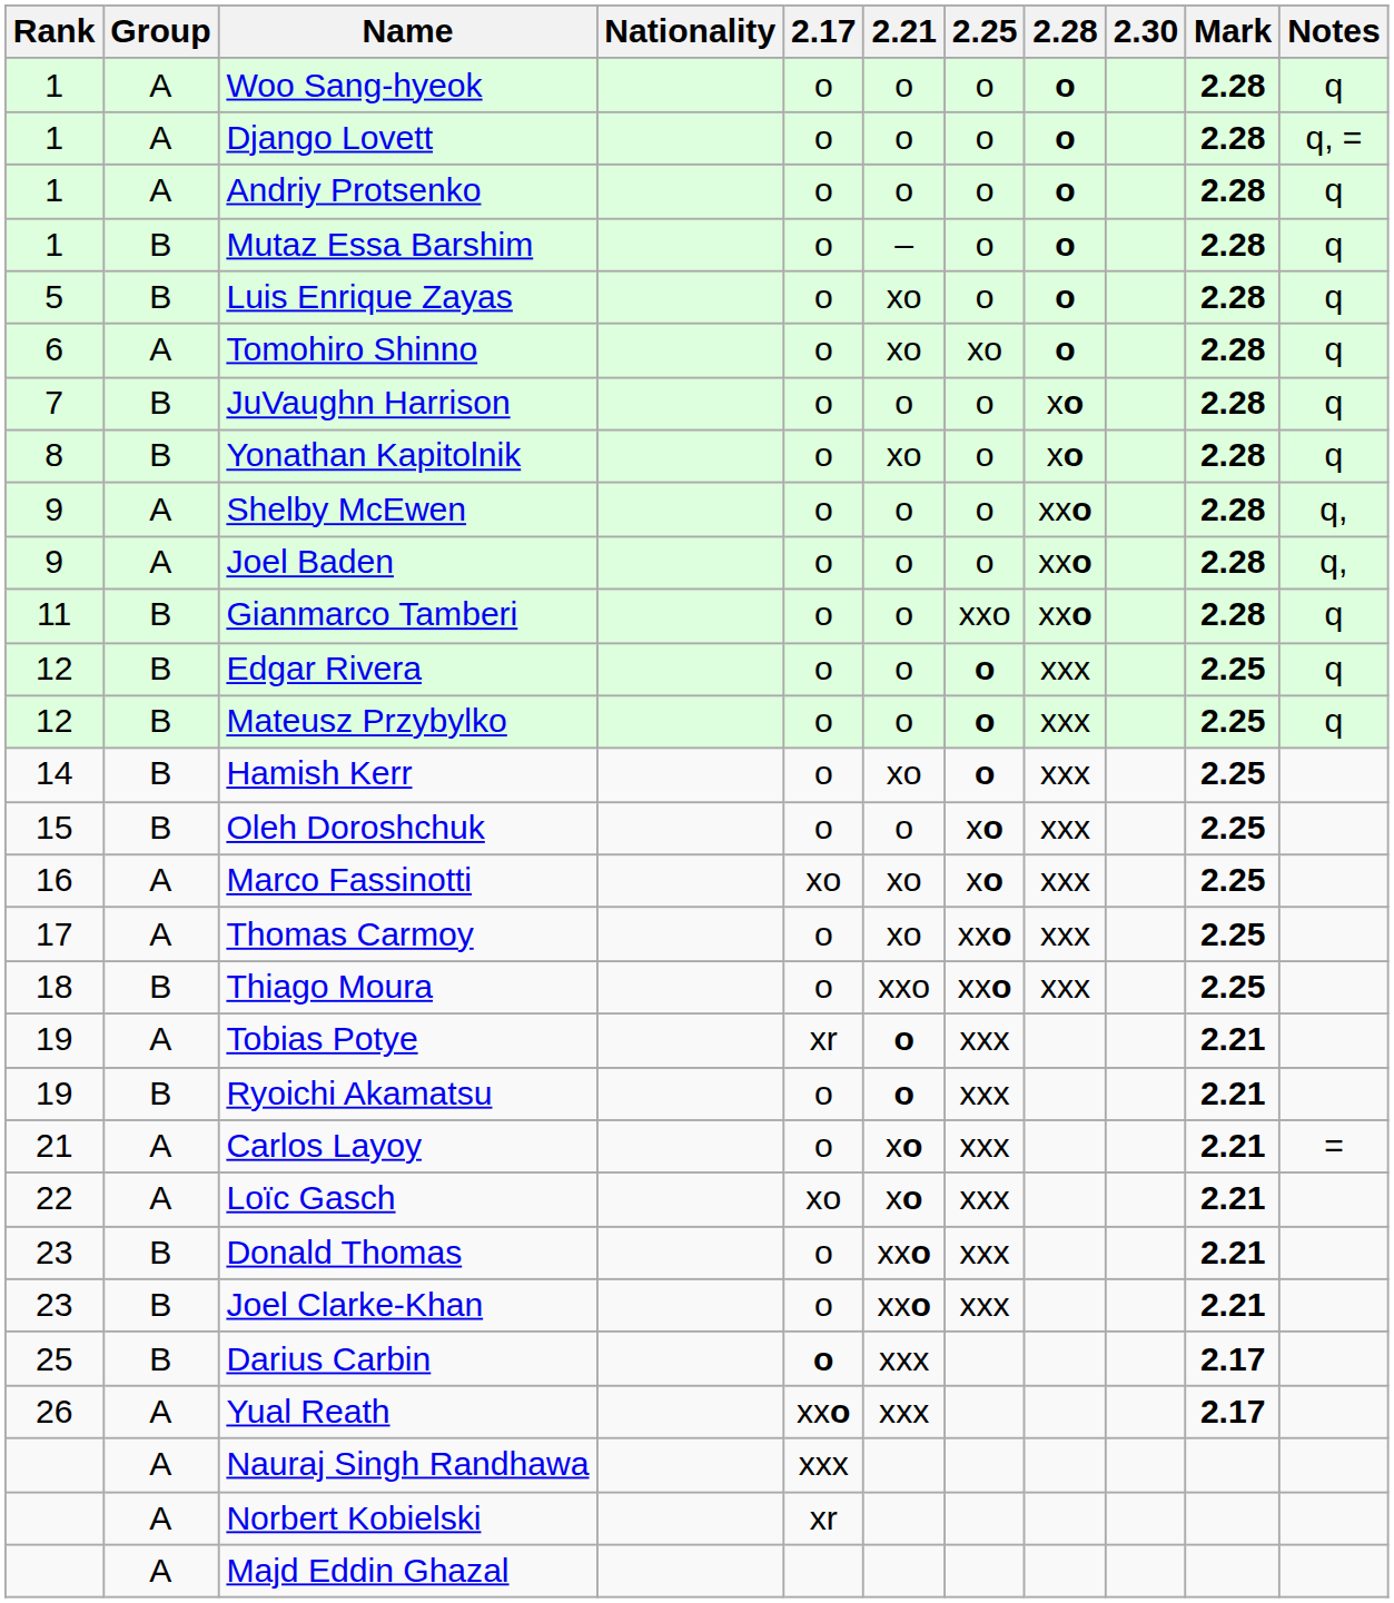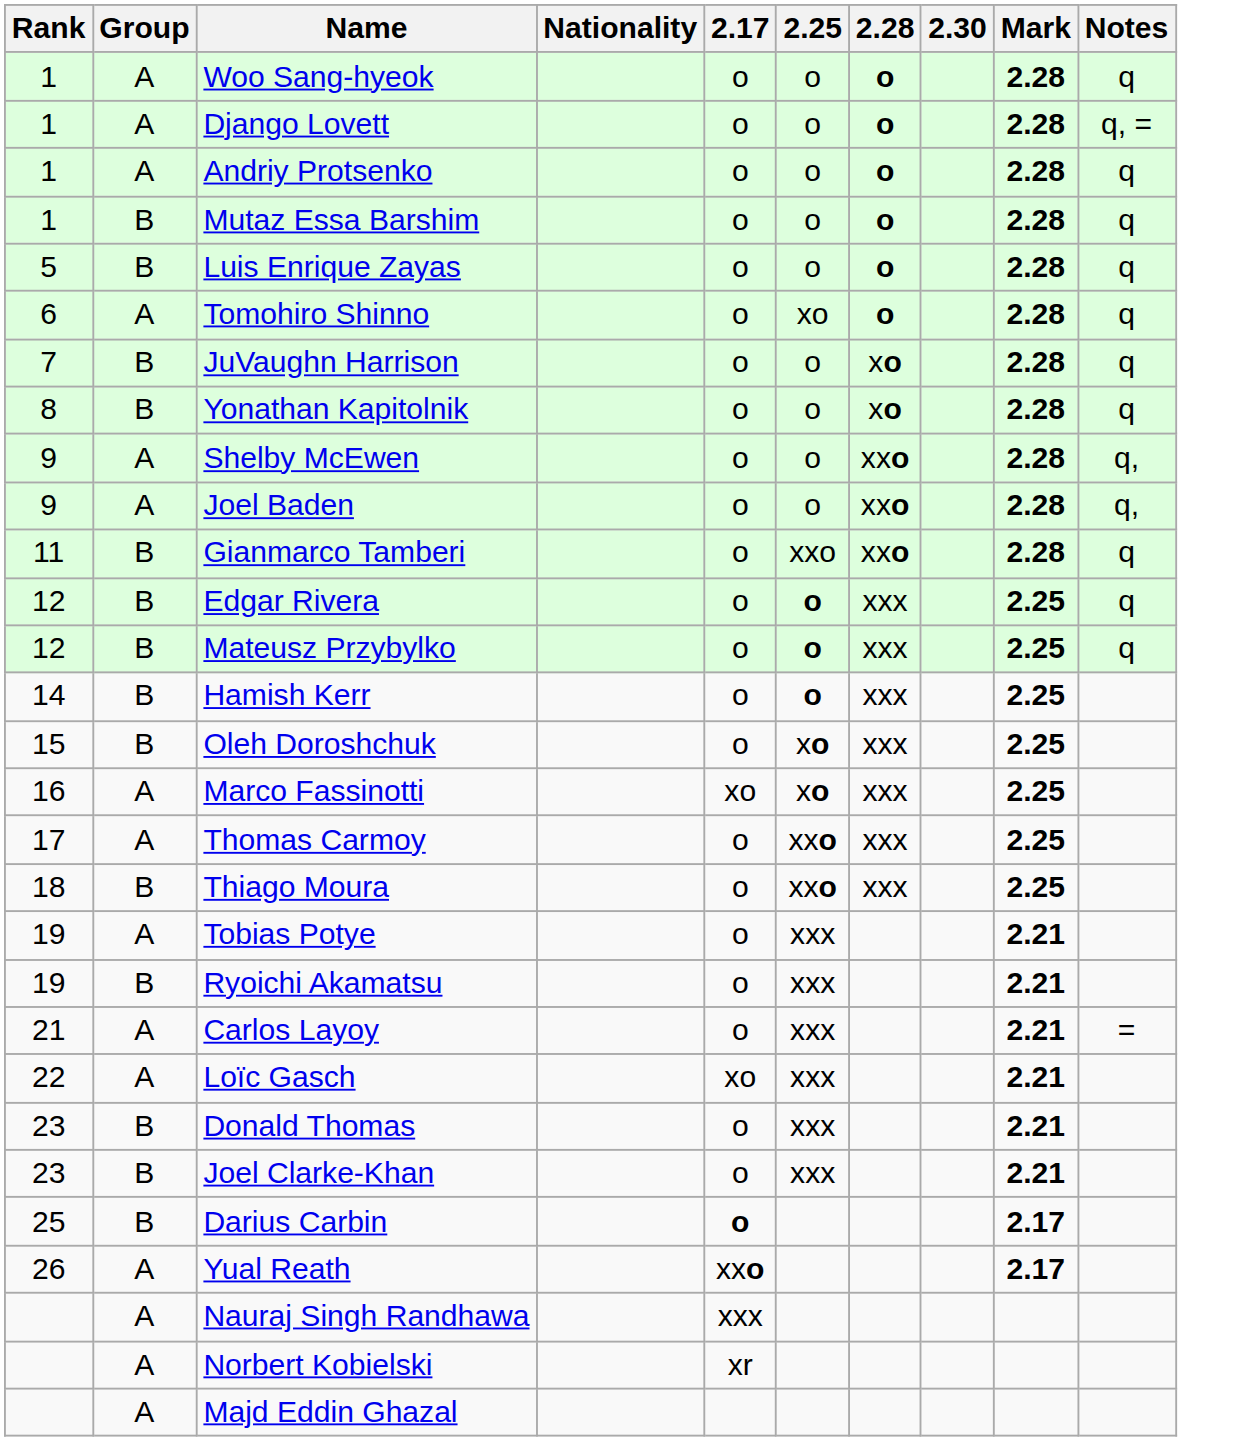 <table class="wikitable sortable" style="text-align:center">
 <tr>
 <th>Rank</th>
 <th>Group</th>
 <th>Name</th>
 <th>Nationality</th>
 <th>2.17</th>
-<th>2.21</th>
 <th>2.25</th>
 <th>2.28</th>
 <th>2.30</th>
 <th>Mark</th>
 <th>Notes</th>
 </tr>
 <tr bgcolor=ddffdd>
 <td>1</td>
 <td>A</td>
 <td align=left><a href='#'>Woo Sang-hyeok</a></td>
 <td align=left></td>
-<td>o</td>
 <td>o</td>
 <td>o</td>
 <td><strong>o</strong></td>
 <td></td>
 <td><strong>2.28</strong></td>
 <td>q</td>
 </tr>
 <tr bgcolor=ddffdd>
 <td>1</td>
 <td>A</td>
 <td align=left><a href='#'>Django Lovett</a></td>
 <td align=left></td>
 <td>o</td>
 <td>o</td>
-<td>o</td>
 <td><strong>o</strong></td>
 <td></td>
 <td><strong>2.28</strong></td>
 <td>q, =</td>
 </tr>
 <tr bgcolor=ddffdd>
 <td>1</td>
 <td>A</td>
 <td align=left><a href='#'>Andriy Protsenko</a></td>
 <td align=left></td>
-<td>o</td>
 <td>o</td>
 <td>o</td>
 <td><strong>o</strong></td>
 <td></td>
 <td><strong>2.28</strong></td>
 <td>q</td>
 </tr>
 <tr bgcolor=ddffdd>
 <td>1</td>
 <td>B</td>
 <td align=left><a href='#'>Mutaz Essa Barshim</a></td>
 <td align=left></td>
 <td>o</td>
-<td>–</td>
 <td>o</td>
 <td><strong>o</strong></td>
 <td></td>
 <td><strong>2.28</strong></td>
 <td>q</td>
 </tr>
 <tr bgcolor=ddffdd>
 <td>5</td>
 <td>B</td>
 <td align=left><a href='#'>Luis Enrique Zayas</a></td>
 <td align=left></td>
 <td>o</td>
-<td>xo</td>
 <td>o</td>
 <td><strong>o</strong></td>
 <td></td>
 <td><strong>2.28</strong></td>
 <td>q</td>
 </tr>
 <tr bgcolor=ddffdd>
 <td>6</td>
 <td>A</td>
 <td align=left><a href='#'>Tomohiro Shinno</a></td>
 <td align=left></td>
 <td>o</td>
 <td>xo</td>
-<td>xo</td>
 <td><strong>o</strong></td>
 <td></td>
 <td><strong>2.28</strong></td>
 <td>q</td>
 </tr>
 <tr bgcolor=ddffdd>
 <td>7</td>
 <td>B</td>
 <td align=left><a href='#'>JuVaughn Harrison</a></td>
 <td align=left></td>
-<td>o</td>
 <td>o</td>
 <td>o</td>
 <td>x<strong>o</strong></td>
 <td></td>
 <td><strong>2.28</strong></td>
 <td>q</td>
 </tr>
 <tr bgcolor=ddffdd>
 <td>8</td>
 <td>B</td>
 <td align=left><a href='#'>Yonathan Kapitolnik</a></td>
 <td align=left></td>
 <td>o</td>
-<td>xo</td>
 <td>o</td>
 <td>x<strong>o</strong></td>
 <td></td>
 <td><strong>2.28</strong></td>
 <td>q</td>
 </tr>
 <tr bgcolor=ddffdd>
 <td>9</td>
 <td>A</td>
 <td align=left><a href='#'>Shelby McEwen</a></td>
 <td align=left></td>
-<td>o</td>
 <td>o</td>
 <td>o</td>
 <td>xx<strong>o</strong></td>
 <td></td>
 <td><strong>2.28</strong></td>
 <td>q, </td>
 </tr>
 <tr bgcolor=ddffdd>
 <td>9</td>
 <td>A</td>
 <td align=left><a href='#'>Joel Baden</a></td>
 <td align=left></td>
 <td>o</td>
 <td>o</td>
-<td>o</td>
 <td>xx<strong>o</strong></td>
 <td></td>
 <td><strong>2.28</strong></td>
 <td>q, </td>
 </tr>
 <tr bgcolor=ddffdd>
 <td>11</td>
 <td>B</td>
 <td align=left><a href='#'>Gianmarco Tamberi</a></td>
 <td align=left></td>
-<td>o</td>
 <td>o</td>
 <td>xxo</td>
 <td>xx<strong>o</strong></td>
 <td></td>
 <td><strong>2.28</strong></td>
 <td>q</td>
 </tr>
 <tr bgcolor=ddffdd>
 <td>12</td>
 <td>B</td>
 <td align=left><a href='#'>Edgar Rivera</a></td>
 <td align=left></td>
 <td>o</td>
-<td>o</td>
 <td><strong>o</strong></td>
 <td>xxx</td>
 <td></td>
 <td><strong>2.25</strong></td>
 <td>q</td>
 </tr>
 <tr bgcolor=ddffdd>
 <td>12</td>
 <td>B</td>
 <td align=left><a href='#'>Mateusz Przybylko</a></td>
 <td align=left></td>
-<td>o</td>
 <td>o</td>
 <td><strong>o</strong></td>
 <td>xxx</td>
 <td></td>
 <td><strong>2.25</strong></td>
 <td>q</td>
 </tr>
 <tr>
 <td>14</td>
 <td>B</td>
 <td align=left><a href='#'>Hamish Kerr</a></td>
 <td align=left></td>
 <td>o</td>
-<td>xo</td>
 <td><strong>o</strong></td>
 <td>xxx</td>
 <td></td>
 <td><strong>2.25</strong></td>
 <td></td>
 </tr>
 <tr>
 <td>15</td>
 <td>B</td>
 <td align=left><a href='#'>Oleh Doroshchuk</a></td>
 <td align=left></td>
-<td>o</td>
 <td>o</td>
 <td>x<strong>o</strong></td>
 <td>xxx</td>
 <td></td>
 <td><strong>2.25</strong></td>
 <td></td>
 </tr>
 <tr>
 <td>16</td>
 <td>A</td>
 <td align=left><a href='#'>Marco Fassinotti</a></td>
 <td align=left></td>
 <td>xo</td>
-<td>xo</td>
 <td>x<strong>o</strong></td>
 <td>xxx</td>
 <td></td>
 <td><strong>2.25</strong></td>
 <td></td>
 </tr>
 <tr>
 <td>17</td>
 <td>A</td>
 <td align=left><a href='#'>Thomas Carmoy</a></td>
 <td align=left></td>
 <td>o</td>
-<td>xo</td>
 <td>xx<strong>o</strong></td>
 <td>xxx</td>
 <td></td>
 <td><strong>2.25</strong></td>
 <td></td>
 </tr>
 <tr>
 <td>18</td>
 <td>B</td>
 <td align=left><a href='#'>Thiago Moura</a></td>
 <td align=left></td>
 <td>o</td>
-<td>xxo</td>
 <td>xx<strong>o</strong></td>
 <td>xxx</td>
 <td></td>
 <td><strong>2.25</strong></td>
 <td></td>
 </tr>
 <tr>
 <td>19</td>
 <td>A</td>
 <td align=left><a href='#'>Tobias Potye</a></td>
 <td align=left></td>
-<td>xr</td>
-<td><strong>o</strong></td>
+<td>o</td>
 <td>xxx</td>
 <td></td>
 <td></td>
 <td><strong>2.21</strong></td>
 <td></td>
 </tr>
 <tr>
 <td>19</td>
 <td>B</td>
 <td align=left><a href='#'>Ryoichi Akamatsu</a></td>
 <td align=left></td>
 <td>o</td>
-<td><strong>o</strong></td>
 <td>xxx</td>
 <td></td>
 <td></td>
 <td><strong>2.21</strong></td>
 <td></td>
 </tr>
 <tr>
 <td>21</td>
 <td>A</td>
 <td align=left><a href='#'>Carlos Layoy</a></td>
 <td align=left></td>
 <td>o</td>
-<td>x<strong>o</strong></td>
 <td>xxx</td>
 <td></td>
 <td></td>
 <td><strong>2.21</strong></td>
 <td>=</td>
 </tr>
 <tr>
 <td>22</td>
 <td>A</td>
 <td align=left><a href='#'>Loïc Gasch</a></td>
 <td align=left></td>
 <td>xo</td>
-<td>x<strong>o</strong></td>
 <td>xxx</td>
 <td></td>
 <td></td>
 <td><strong>2.21</strong></td>
 <td></td>
 </tr>
 <tr>
 <td>23</td>
 <td>B</td>
 <td align=left><a href='#'>Donald Thomas</a></td>
 <td align=left></td>
 <td>o</td>
-<td>xx<strong>o</strong></td>
 <td>xxx</td>
 <td></td>
 <td></td>
 <td><strong>2.21</strong></td>
 <td></td>
 </tr>
 <tr>
 <td>23</td>
 <td>B</td>
 <td align=left><a href='#'>Joel Clarke-Khan</a></td>
 <td align=left></td>
 <td>o</td>
-<td>xx<strong>o</strong></td>
 <td>xxx</td>
 <td></td>
 <td></td>
 <td><strong>2.21</strong></td>
 <td></td>
 </tr>
 <tr>
 <td>25</td>
 <td>B</td>
 <td align=left><a href='#'>Darius Carbin</a></td>
 <td align=left></td>
 <td><strong>o</strong></td>
-<td>xxx</td>
 <td></td>
 <td></td>
 <td></td>
 <td><strong>2.17</strong></td>
 <td></td>
 </tr>
 <tr>
 <td>26</td>
 <td>A</td>
 <td align=left><a href='#'>Yual Reath</a></td>
 <td align=left></td>
 <td>xx<strong>o</strong></td>
-<td>xxx</td>
 <td></td>
 <td></td>
 <td></td>
 <td><strong>2.17</strong></td>
 <td></td>
 </tr>
 <tr>
 <td></td>
 <td>A</td>
 <td align=left><a href='#'>Nauraj Singh Randhawa</a></td>
 <td align=left></td>
 <td>xxx</td>
 <td></td>
 <td></td>
 <td></td>
-<td></td>
 <td><strong></strong></td>
 <td></td>
 </tr>
 <tr>
 <td></td>
 <td>A</td>
 <td align=left><a href='#'>Norbert Kobielski</a></td>
 <td align=left></td>
 <td>xr</td>
-<td></td>
 <td></td>
 <td></td>
 <td></td>
 <td><strong></strong></td>
 <td></td>
 </tr>
 <tr>
 <td></td>
 <td>A</td>
 <td align=left><a href='#'>Majd Eddin Ghazal</a></td>
 <td align=left></td>
 <td></td>
 <td></td>
 <td></td>
 <td></td>
 <td></td>
 <td></td>
-<td></td>
 </tr>
 </table>
